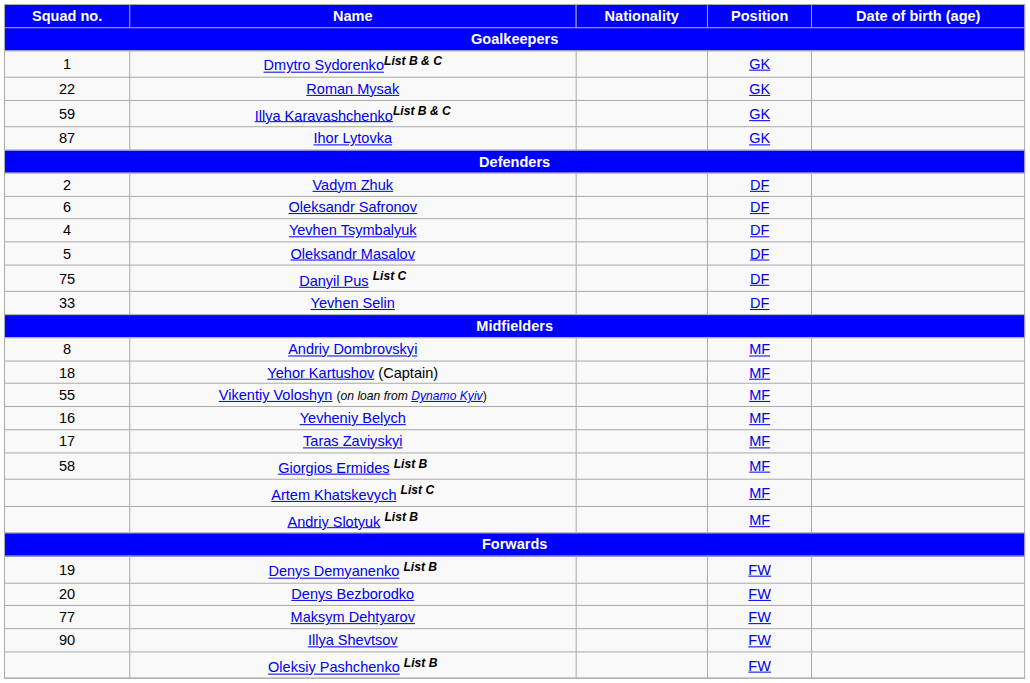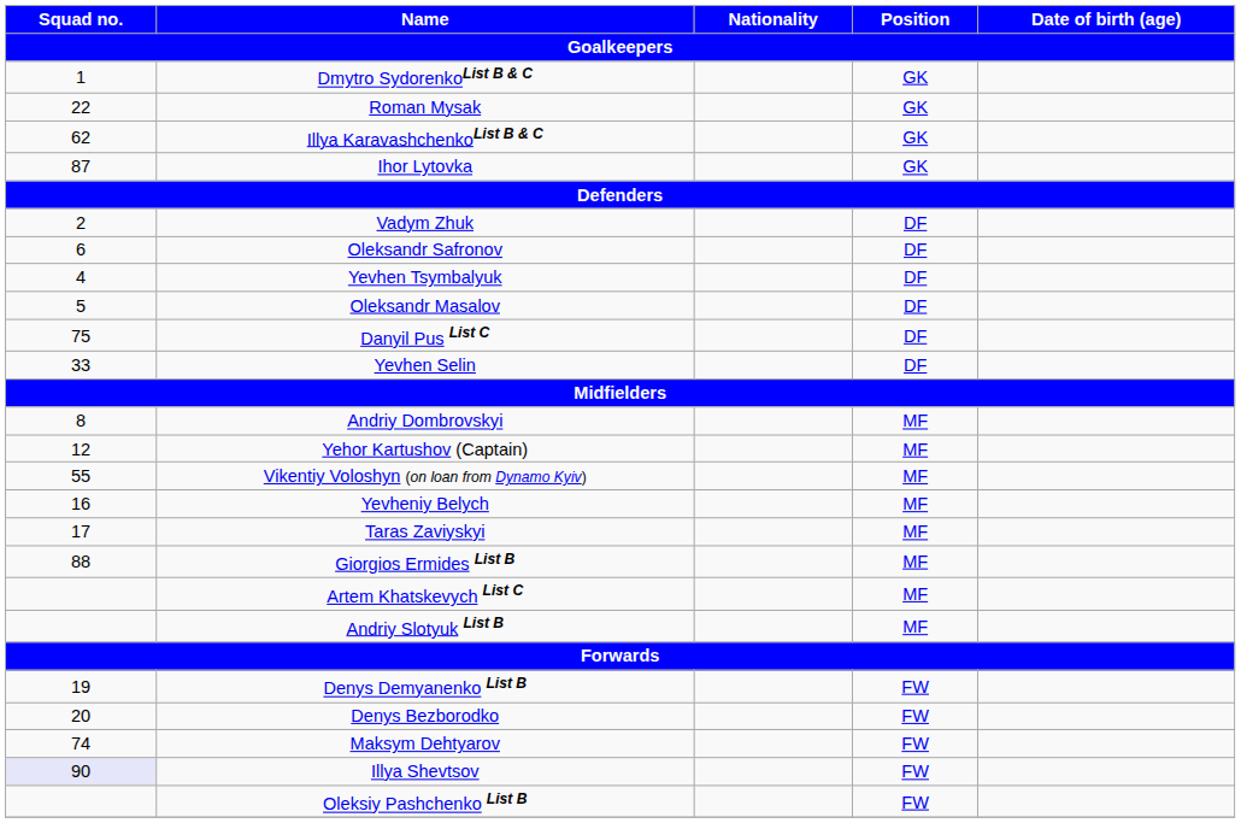 <table class="wikitable" style="text-align:center; font-size:90%; width:80%">
 <tr>
 <th style="background:blue; color:white; text-align:center">Squad no.</th>
 <th style="background:blue; color:white; text-align:center">Name</th>
 <th style="background:blue; color:white; text-align:center">Nationality</th>
 <th style="background:blue; color:white; text-align:center">Position</th>
 <th style="background:blue; color:white; text-align:center">Date of birth (age)</th>
 </tr>
 <tr>
 <th colspan="6" style="background:blue; color:white; text-align:center">Goalkeepers</th>
 </tr>
 <tr>
 <td>1</td>
 <td><a href='#'>Dmytro Sydorenko</a><sup><strong><em>List B & C</em></strong></sup></td>
 <td></td>
 <td><a href='#'>GK</a></td>
 <td></td>
 </tr>
 <tr>
 <td>22</td>
 <td><a href='#'>Roman Mysak</a></td>
 <td></td>
 <td><a href='#'>GK</a></td>
 <td></td>
 </tr>
 <tr>
-<td>59</td>
+<td>62</td>
 <td><a href='#'>Illya Karavashchenko</a><sup><strong><em>List B & C</em></strong></sup></td>
 <td></td>
 <td><a href='#'>GK</a></td>
 <td></td>
 </tr>
 <tr>
 <td>87</td>
 <td><a href='#'>Ihor Lytovka</a></td>
 <td></td>
 <td><a href='#'>GK</a></td>
 <td></td>
 </tr>
 <tr>
 <th colspan="6" style="background:blue; color:white; text-align:center">Defenders</th>
 </tr>
 <tr>
 <td>2</td>
 <td><a href='#'>Vadym Zhuk</a></td>
 <td></td>
 <td><a href='#'>DF</a></td>
 <td></td>
 </tr>
 <tr>
 <td>6</td>
 <td><a href='#'>Oleksandr Safronov</a></td>
 <td></td>
 <td><a href='#'>DF</a></td>
 <td></td>
 </tr>
 <tr>
 <td>4</td>
 <td><a href='#'>Yevhen Tsymbalyuk</a></td>
 <td></td>
 <td><a href='#'>DF</a></td>
 <td></td>
 </tr>
 <tr>
 <td>5</td>
 <td><a href='#'>Oleksandr Masalov</a></td>
 <td></td>
 <td><a href='#'>DF</a></td>
 <td></td>
 </tr>
 <tr>
 <td>75</td>
 <td><a href='#'>Danyil Pus</a> <sup><strong><em>List C</em></strong></sup></td>
 <td></td>
 <td><a href='#'>DF</a></td>
 <td></td>
 </tr>
 <tr>
 <td>33</td>
 <td><a href='#'>Yevhen Selin</a></td>
 <td></td>
 <td><a href='#'>DF</a></td>
 <td></td>
 </tr>
 <tr>
 <th colspan="6" style="background:blue; color:white; text-align:center">Midfielders</th>
 </tr>
 <tr>
 <td>8</td>
 <td><a href='#'>Andriy Dombrovskyi</a></td>
 <td></td>
 <td><a href='#'>MF</a></td>
 <td></td>
 </tr>
 <tr>
-<td>18</td>
+<td>12</td>
 <td><a href='#'>Yehor Kartushov</a> (Captain)</td>
 <td></td>
 <td><a href='#'>MF</a></td>
 <td></td>
 </tr>
 <tr>
 <td>55</td>
 <td><a href='#'>Vikentiy Voloshyn</a> <small>(<em>on loan from <a href='#'>Dynamo Kyiv</a></em>)</small></td>
 <td></td>
 <td><a href='#'>MF</a></td>
 <td></td>
 </tr>
 <tr>
 <td>16</td>
 <td><a href='#'>Yevheniy Belych</a></td>
 <td></td>
 <td><a href='#'>MF</a></td>
 <td></td>
 </tr>
 <tr>
 <td>17</td>
 <td><a href='#'>Taras Zaviyskyi</a></td>
 <td></td>
 <td><a href='#'>MF</a></td>
 <td></td>
 </tr>
 <tr>
-<td>58</td>
+<td>88</td>
 <td><a href='#'>Giorgios Ermides</a> <sup><strong><em>List B</em></strong></sup></td>
 <td></td>
 <td><a href='#'>MF</a></td>
 <td></td>
 </tr>
 <tr>
 <td></td>
 <td><a href='#'>Artem Khatskevych</a> <sup><strong><em>List C</em></strong></sup></td>
 <td></td>
 <td><a href='#'>MF</a></td>
 <td></td>
 </tr>
 <tr>
 <td></td>
 <td><a href='#'>Andriy Slotyuk</a> <sup><strong><em>List B</em></strong></sup></td>
 <td></td>
 <td><a href='#'>MF</a></td>
 <td></td>
 </tr>
 <tr>
 <th colspan="7" style="background:blue; color:white; text-align:center">Forwards</th>
 </tr>
 <tr>
 <td>19</td>
 <td><a href='#'>Denys Demyanenko</a> <sup><strong><em>List B</em></strong></sup></td>
 <td></td>
 <td><a href='#'>FW</a></td>
 <td></td>
 </tr>
 <tr>
 <td>20</td>
 <td><a href='#'>Denys Bezborodko</a></td>
 <td></td>
 <td><a href='#'>FW</a></td>
 <td></td>
 </tr>
 <tr>
-<td>77</td>
+<td>74</td>
 <td><a href='#'>Maksym Dehtyarov</a></td>
 <td></td>
 <td><a href='#'>FW</a></td>
 <td></td>
 </tr>
 <tr>
-<td>90</td>
+<td style="background: lavender;">90</td>
 <td><a href='#'>Illya Shevtsov</a></td>
 <td></td>
 <td><a href='#'>FW</a></td>
 <td></td>
 </tr>
 <tr>
 <td></td>
 <td><a href='#'>Oleksiy Pashchenko</a> <sup><strong><em>List B</em></strong></sup></td>
 <td></td>
 <td><a href='#'>FW</a></td>
 <td></td>
 </tr>
 <tr>
 </tr>
 </table>
